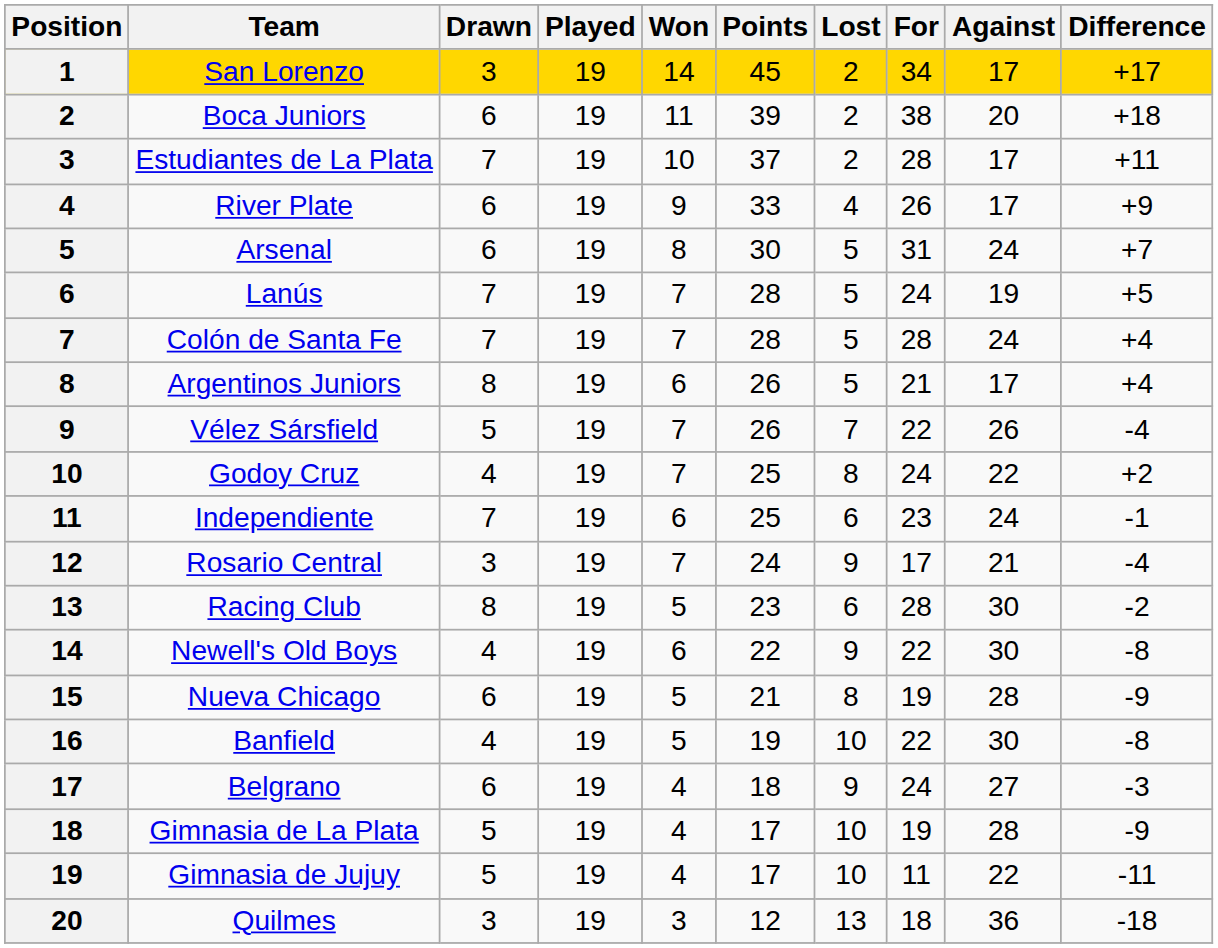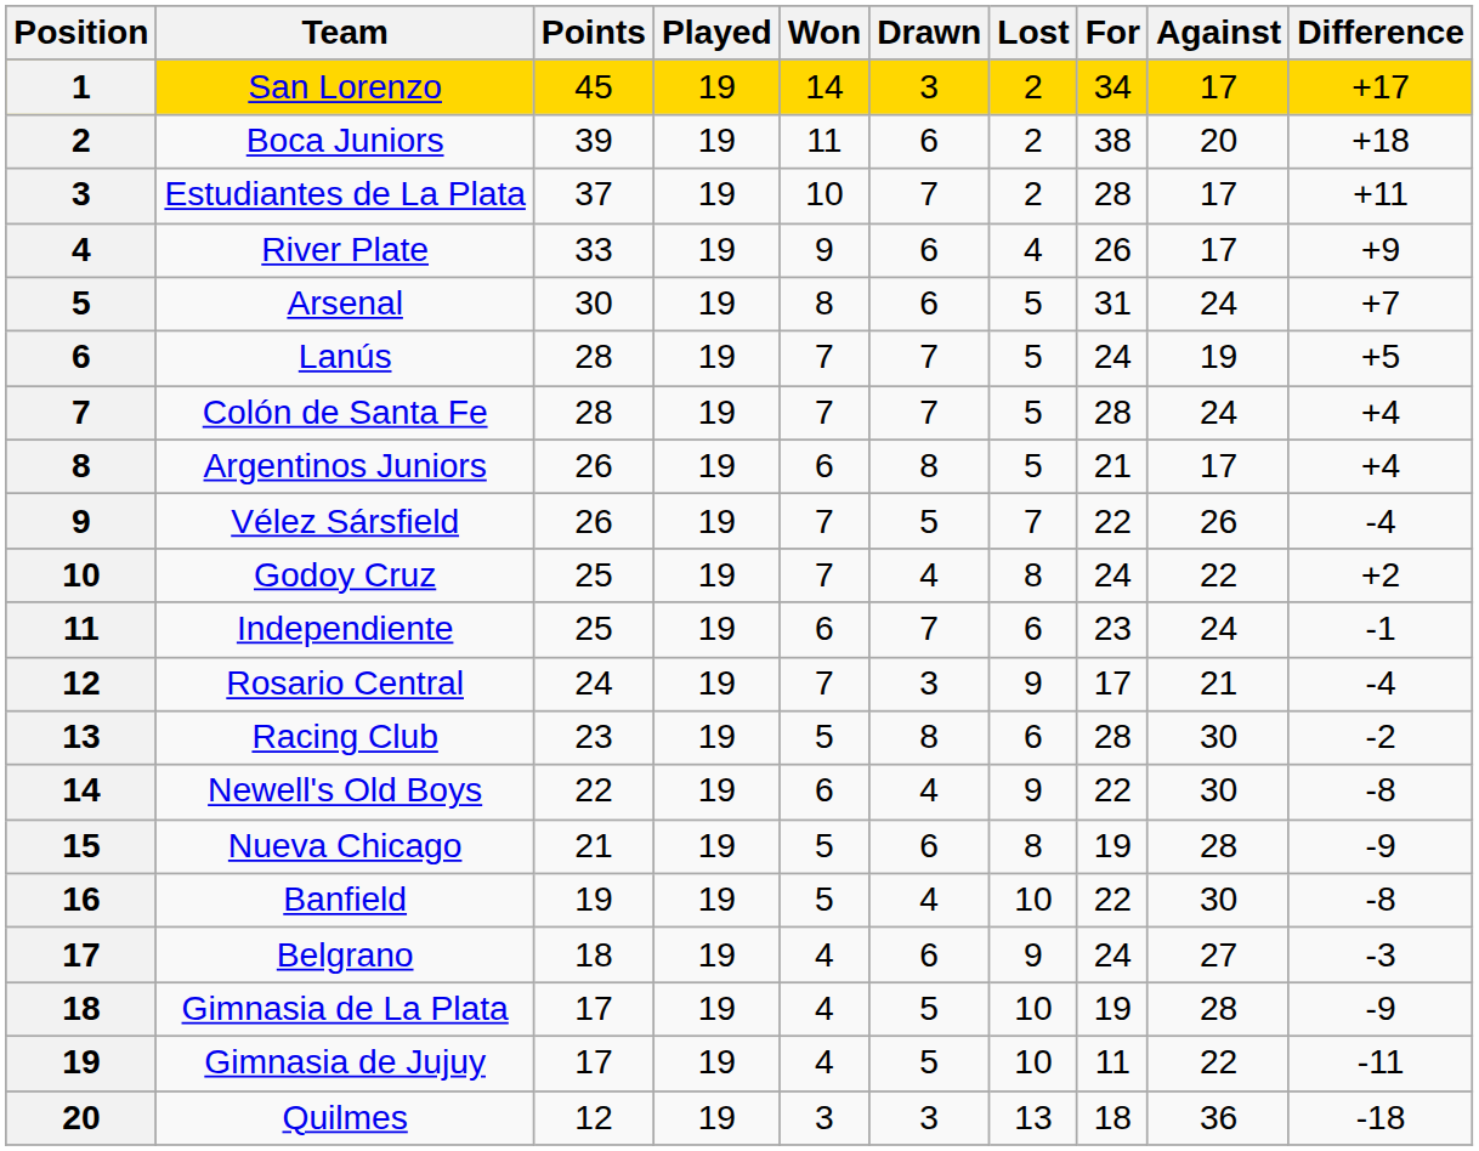 <table class="wikitable" style="text-align:center">
 <tr>
 <th>Position</th>
 <th>Team</th>
-<th>Drawn</th>
+<th>Points</th>
 <th>Played</th>
 <th>Won</th>
-<th>Points</th>
+<th>Drawn</th>
 <th>Lost</th>
 <th>For</th>
 <th>Against</th>
 <th>Difference</th>
 </tr>
 <tr bgcolor="gold">
 <th>1</th>
 <td><a href='#'>San Lorenzo</a></td>
-<td>3</td>
+<td>45</td>
 <td>19</td>
 <td>14</td>
-<td>45</td>
+<td>3</td>
 <td>2</td>
 <td>34</td>
 <td>17</td>
 <td>+17</td>
 </tr>
 <tr>
 <th>2</th>
 <td><a href='#'>Boca Juniors</a></td>
-<td>6</td>
+<td>39</td>
 <td>19</td>
 <td>11</td>
-<td>39</td>
+<td>6</td>
 <td>2</td>
 <td>38</td>
 <td>20</td>
 <td>+18</td>
 </tr>
 <tr>
 <th>3</th>
 <td><a href='#'>Estudiantes de La Plata</a></td>
-<td>7</td>
+<td>37</td>
 <td>19</td>
 <td>10</td>
-<td>37</td>
+<td>7</td>
 <td>2</td>
 <td>28</td>
 <td>17</td>
 <td>+11</td>
 </tr>
 <tr>
 <th>4</th>
 <td><a href='#'>River Plate</a></td>
-<td>6</td>
+<td>33</td>
 <td>19</td>
 <td>9</td>
-<td>33</td>
+<td>6</td>
 <td>4</td>
 <td>26</td>
 <td>17</td>
 <td>+9</td>
 </tr>
 <tr>
 <th>5</th>
 <td><a href='#'>Arsenal</a></td>
-<td>6</td>
+<td>30</td>
 <td>19</td>
 <td>8</td>
-<td>30</td>
+<td>6</td>
 <td>5</td>
 <td>31</td>
 <td>24</td>
 <td>+7</td>
 </tr>
 <tr>
 <th>6</th>
 <td><a href='#'>Lanús</a></td>
-<td>7</td>
+<td>28</td>
 <td>19</td>
 <td>7</td>
-<td>28</td>
+<td>7</td>
 <td>5</td>
 <td>24</td>
 <td>19</td>
 <td>+5</td>
 </tr>
 <tr>
 <th>7</th>
 <td><a href='#'>Colón de Santa Fe</a></td>
-<td>7</td>
+<td>28</td>
 <td>19</td>
 <td>7</td>
-<td>28</td>
+<td>7</td>
 <td>5</td>
 <td>28</td>
 <td>24</td>
 <td>+4</td>
 </tr>
 <tr>
 <th>8</th>
 <td><a href='#'>Argentinos Juniors</a></td>
-<td>8</td>
+<td>26</td>
 <td>19</td>
 <td>6</td>
-<td>26</td>
+<td>8</td>
 <td>5</td>
 <td>21</td>
 <td>17</td>
 <td>+4</td>
 </tr>
 <tr>
 <th>9</th>
 <td><a href='#'>Vélez Sársfield</a></td>
-<td>5</td>
+<td>26</td>
 <td>19</td>
 <td>7</td>
-<td>26</td>
+<td>5</td>
 <td>7</td>
 <td>22</td>
 <td>26</td>
 <td>-4</td>
 </tr>
 <tr>
 <th>10</th>
 <td><a href='#'>Godoy Cruz</a></td>
-<td>4</td>
+<td>25</td>
 <td>19</td>
 <td>7</td>
-<td>25</td>
+<td>4</td>
 <td>8</td>
 <td>24</td>
 <td>22</td>
 <td>+2</td>
 </tr>
 <tr>
 <th>11</th>
 <td><a href='#'>Independiente</a></td>
-<td>7</td>
+<td>25</td>
 <td>19</td>
 <td>6</td>
-<td>25</td>
+<td>7</td>
 <td>6</td>
 <td>23</td>
 <td>24</td>
 <td>-1</td>
 </tr>
 <tr>
 <th>12</th>
 <td><a href='#'>Rosario Central</a></td>
-<td>3</td>
+<td>24</td>
 <td>19</td>
 <td>7</td>
-<td>24</td>
+<td>3</td>
 <td>9</td>
 <td>17</td>
 <td>21</td>
 <td>-4</td>
 </tr>
 <tr>
 <th>13</th>
 <td><a href='#'>Racing Club</a></td>
-<td>8</td>
+<td>23</td>
 <td>19</td>
 <td>5</td>
-<td>23</td>
+<td>8</td>
 <td>6</td>
 <td>28</td>
 <td>30</td>
 <td>-2</td>
 </tr>
 <tr>
 <th>14</th>
 <td><a href='#'>Newell's Old Boys</a></td>
-<td>4</td>
+<td>22</td>
 <td>19</td>
 <td>6</td>
-<td>22</td>
+<td>4</td>
 <td>9</td>
 <td>22</td>
 <td>30</td>
 <td>-8</td>
 </tr>
 <tr>
 <th>15</th>
 <td><a href='#'>Nueva Chicago</a></td>
-<td>6</td>
+<td>21</td>
 <td>19</td>
 <td>5</td>
-<td>21</td>
+<td>6</td>
 <td>8</td>
 <td>19</td>
 <td>28</td>
 <td>-9</td>
 </tr>
 <tr>
 <th>16</th>
 <td><a href='#'>Banfield</a></td>
-<td>4</td>
+<td>19</td>
 <td>19</td>
 <td>5</td>
-<td>19</td>
+<td>4</td>
 <td>10</td>
 <td>22</td>
 <td>30</td>
 <td>-8</td>
 </tr>
 <tr>
 <th>17</th>
 <td><a href='#'>Belgrano</a></td>
-<td>6</td>
+<td>18</td>
 <td>19</td>
 <td>4</td>
-<td>18</td>
+<td>6</td>
 <td>9</td>
 <td>24</td>
 <td>27</td>
 <td>-3</td>
 </tr>
 <tr>
 <th>18</th>
 <td><a href='#'>Gimnasia de La Plata</a></td>
-<td>5</td>
+<td>17</td>
 <td>19</td>
 <td>4</td>
-<td>17</td>
+<td>5</td>
 <td>10</td>
 <td>19</td>
 <td>28</td>
 <td>-9</td>
 </tr>
 <tr>
 <th>19</th>
 <td><a href='#'>Gimnasia de Jujuy</a></td>
-<td>5</td>
+<td>17</td>
 <td>19</td>
 <td>4</td>
-<td>17</td>
+<td>5</td>
 <td>10</td>
 <td>11</td>
 <td>22</td>
 <td>-11</td>
 </tr>
 <tr>
 <th>20</th>
 <td><a href='#'>Quilmes</a></td>
-<td>3</td>
+<td>12</td>
 <td>19</td>
 <td>3</td>
-<td>12</td>
+<td>3</td>
 <td>13</td>
 <td>18</td>
 <td>36</td>
 <td>-18</td>
 </tr>
 </table>
